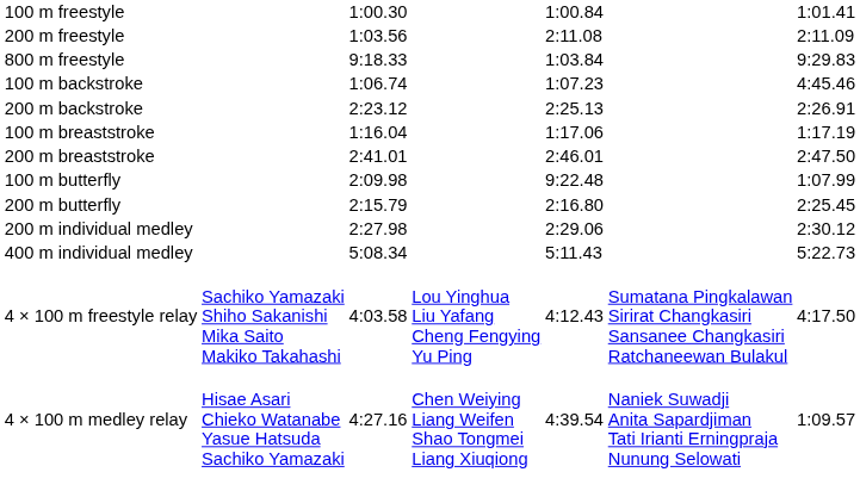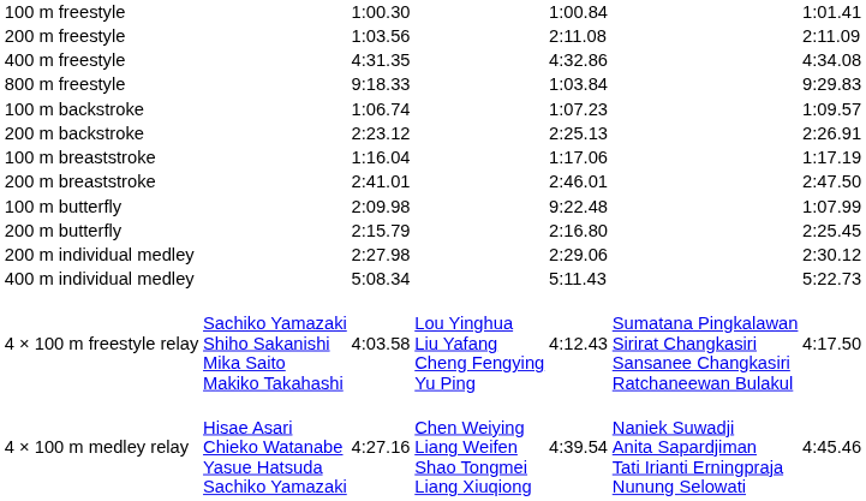 <table>
 <tr>
 <td>100 m freestyle<br></td>
 <td></td>
 <td>1:00.30<br></td>
 <td></td>
 <td>1:00.84</td>
 <td></td>
 <td>1:01.41</td>
 </tr>
 <tr>
 <td>200 m freestyle<br></td>
 <td></td>
 <td>1:03.56<br></td>
 <td></td>
 <td>2:11.08</td>
 <td></td>
 <td>2:11.09</td>
 </tr>
 <tr>
+<td>400 m freestyle<br></td>
+<td></td>
+<td>4:31.35<br></td>
+<td></td>
+<td>4:32.86</td>
+<td></td>
+<td>4:34.08</td>
+</tr>
+<tr>
 <td>800 m freestyle<br></td>
 <td></td>
 <td>9:18.33<br></td>
 <td></td>
 <td>1:03.84</td>
 <td></td>
 <td>9:29.83</td>
 </tr>
 <tr>
 <td>100 m backstroke<br></td>
 <td></td>
 <td>1:06.74<br></td>
 <td></td>
 <td>1:07.23</td>
 <td></td>
-<td>4:45.46</td>
+<td>1:09.57</td>
 </tr>
 <tr>
 <td>200 m backstroke<br></td>
 <td></td>
 <td>2:23.12<br></td>
 <td></td>
 <td>2:25.13</td>
 <td></td>
 <td>2:26.91</td>
 </tr>
 <tr>
 <td>100 m breaststroke<br></td>
 <td></td>
 <td>1:16.04<br></td>
 <td></td>
 <td>1:17.06</td>
 <td></td>
 <td>1:17.19</td>
 </tr>
 <tr>
 <td>200 m breaststroke<br></td>
 <td></td>
 <td>2:41.01<br></td>
 <td></td>
 <td>2:46.01</td>
 <td></td>
 <td>2:47.50</td>
 </tr>
 <tr>
 <td>100 m butterfly<br></td>
 <td></td>
 <td>2:09.98<br></td>
 <td></td>
 <td>9:22.48</td>
 <td></td>
 <td>1:07.99</td>
 </tr>
 <tr>
 <td>200 m butterfly<br></td>
 <td></td>
 <td>2:15.79<br></td>
 <td></td>
 <td>2:16.80</td>
 <td></td>
 <td>2:25.45</td>
 </tr>
 <tr>
 <td>200 m individual medley<br></td>
 <td></td>
 <td>2:27.98</td>
 <td></td>
 <td>2:29.06</td>
 <td></td>
 <td>2:30.12</td>
 </tr>
 <tr>
 <td>400 m individual medley<br></td>
 <td></td>
 <td>5:08.34<br></td>
 <td></td>
 <td>5:11.43</td>
 <td></td>
 <td>5:22.73</td>
 </tr>
 <tr>
 <td>4 × 100 m freestyle relay<br></td>
 <td><br><a href='#'>Sachiko Yamazaki</a><br><a href='#'>Shiho Sakanishi</a><br><a href='#'>Mika Saito</a><br><a href='#'>Makiko Takahashi</a></td>
 <td>4:03.58<br></td>
 <td><br><a href='#'>Lou Yinghua</a><br><a href='#'>Liu Yafang</a><br><a href='#'>Cheng Fengying</a><br><a href='#'>Yu Ping</a></td>
 <td>4:12.43</td>
 <td><br><a href='#'>Sumatana Pingkalawan</a><br><a href='#'>Sirirat Changkasiri</a><br><a href='#'>Sansanee Changkasiri</a><br><a href='#'>Ratchaneewan Bulakul</a></td>
 <td>4:17.50</td>
 </tr>
 <tr>
 <td>4 × 100 m medley relay<br></td>
 <td><br><a href='#'>Hisae Asari</a><br><a href='#'>Chieko Watanabe</a><br><a href='#'>Yasue Hatsuda</a><br><a href='#'>Sachiko Yamazaki</a></td>
 <td>4:27.16<br></td>
 <td><br><a href='#'>Chen Weiying</a><br><a href='#'>Liang Weifen</a><br><a href='#'>Shao Tongmei</a><br><a href='#'>Liang Xiuqiong</a></td>
 <td>4:39.54</td>
 <td><br><a href='#'>Naniek Suwadji</a><br><a href='#'>Anita Sapardjiman</a><br><a href='#'>Tati Irianti Erningpraja</a><br><a href='#'>Nunung Selowati</a></td>
-<td>1:09.57</td>
+<td>4:45.46</td>
 </tr>
 </table>
